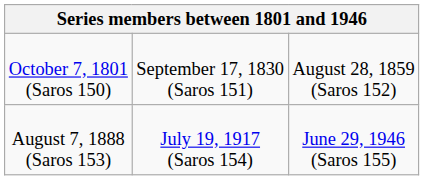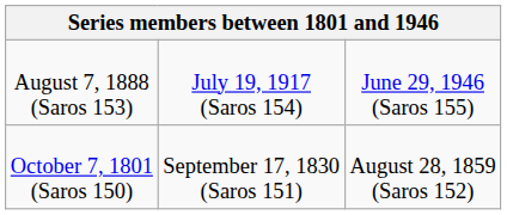 <table class="wikitable mw-collapsible mw-collapsed">
 <tr>
 <th colspan=3>Series members between 1801 and 1946</th>
+</tr>
+<tr style="text-align:center;">
+<td><br>August 7, 1888<br>(Saros 153)</td>
+<td><br><a href='#'>July 19, 1917</a><br>(Saros 154)</td>
+<td><br><a href='#'>June 29, 1946</a><br>(Saros 155)</td>
 </tr>
 <tr style="text-align:center;">
 <td><br><a href='#'>October 7, 1801</a><br>(Saros 150)</td>
 <td><br>September 17, 1830<br>(Saros 151)</td>
 <td><br>August 28, 1859<br>(Saros 152)</td>
 </tr>
-<tr style="text-align:center;">
-<td><br>August 7, 1888<br>(Saros 153)</td>
-<td><br><a href='#'>July 19, 1917</a><br>(Saros 154)</td>
-<td><br><a href='#'>June 29, 1946</a><br>(Saros 155)</td>
-</tr>
 </table>
